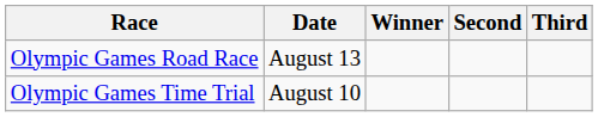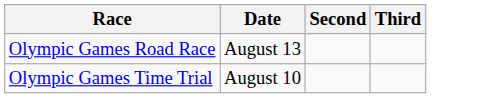 <table class="wikitable">
 <tr>
 <th>Race</th>
 <th>Date</th>
-<th>Winner</th>
 <th>Second</th>
 <th>Third</th>
 </tr>
 <tr>
 <td> <a href='#'>Olympic Games Road Race</a></td>
 <td>August 13</td>
 <td></td>
 <td></td>
-<td></td>
 </tr>
 <tr>
 <td> <a href='#'>Olympic Games Time Trial</a></td>
 <td>August 10</td>
 <td></td>
 <td></td>
-<td></td>
 </tr>
 </table>
